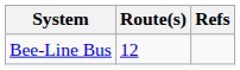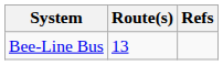 <table class="wikitable">
 <tr>
 <th> System</th>
 <th>Route(s)</th>
 <th>Refs</th>
 </tr>
 <tr>
 <td><a href='#'>Bee-Line Bus</a></td>
-<td><a href='#'>12</a></td>
+<td><a href='#'>13</a></td>
 <td></td>
 </tr>
 </table>
